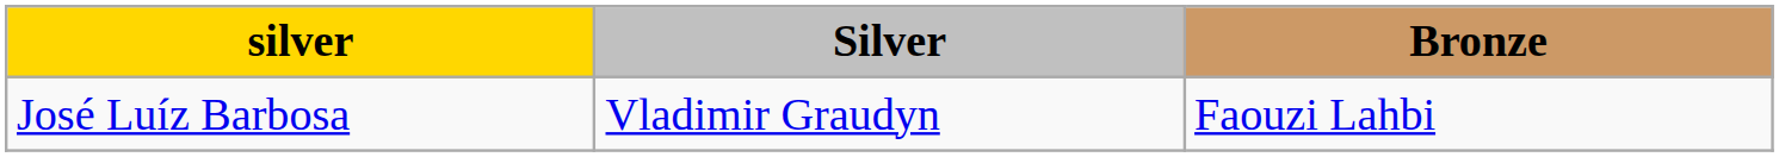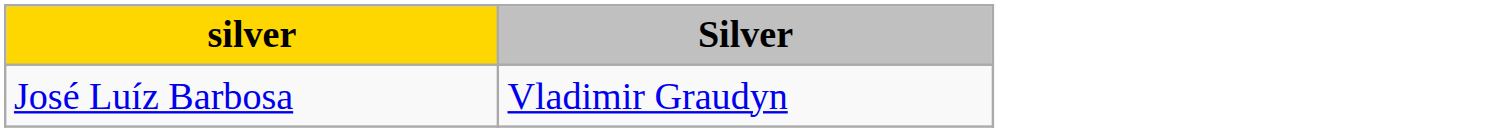 <table class="wikitable" style="text-align:left">
 <tr align="center">
 <td width=200 bgcolor=gold><strong>silver</strong></td>
 <td width=200 bgcolor=silver><strong>Silver</strong></td>
-<td width=200 bgcolor=CC9966><strong>Bronze</strong></td>
 </tr>
 <tr>
 <td><a href='#'>José Luíz Barbosa</a><br><em></em></td>
 <td><a href='#'>Vladimir Graudyn</a><br><em></em></td>
-<td><a href='#'>Faouzi Lahbi</a><br><em></em></td>
 </tr>
 </table>
